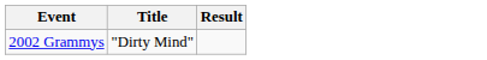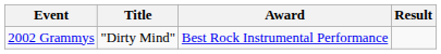 <table class="wikitable">
 <tr>
 <th>Event</th>
 <th>Title</th>
+<th>Award</th>
 <th>Result</th>
 </tr>
 <tr>
 <td><a href='#'>2002 Grammys</a></td>
 <td>"Dirty Mind"</td>
+<td><a href='#'>Best Rock Instrumental Performance</a></td>
 <td></td>
 </tr>
 </table>
